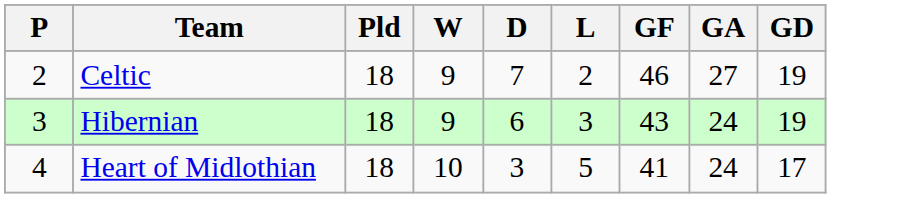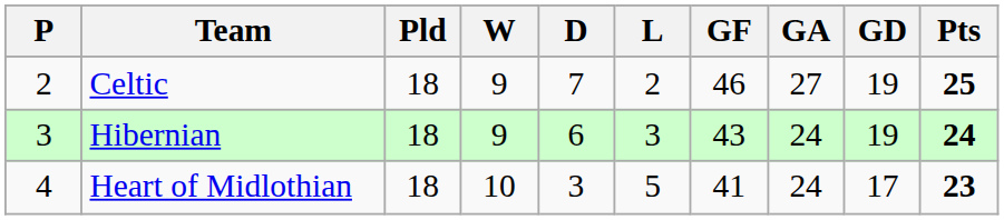 <table class="wikitable" style="text-align: center;">
 <tr>
 <th width=30>P</th>
 <th width=140>Team</th>
 <th width=30>Pld</th>
 <th width=30>W</th>
 <th width=30>D</th>
 <th width=30>L</th>
 <th width=30>GF</th>
 <th width=30>GA</th>
 <th width=30>GD</th>
+<th width=30>Pts</th>
 </tr>
 <tr>
 <td>2</td>
 <td align=left><a href='#'>Celtic</a></td>
 <td>18</td>
 <td>9</td>
 <td>7</td>
 <td>2</td>
 <td>46</td>
 <td>27</td>
 <td>19</td>
+<td><strong>25</strong></td>
 </tr>
 <tr style="background:#ccffcc;">
 <td>3</td>
 <td align=left><a href='#'>Hibernian</a></td>
 <td>18</td>
 <td>9</td>
 <td>6</td>
 <td>3</td>
 <td>43</td>
 <td>24</td>
 <td>19</td>
+<td><strong>24</strong></td>
 </tr>
 <tr>
 <td>4</td>
 <td align=left><a href='#'>Heart of Midlothian</a></td>
 <td>18</td>
 <td>10</td>
 <td>3</td>
 <td>5</td>
 <td>41</td>
 <td>24</td>
 <td>17</td>
+<td><strong>23</strong></td>
 </tr>
 </table>
